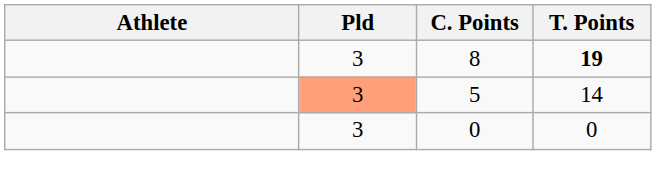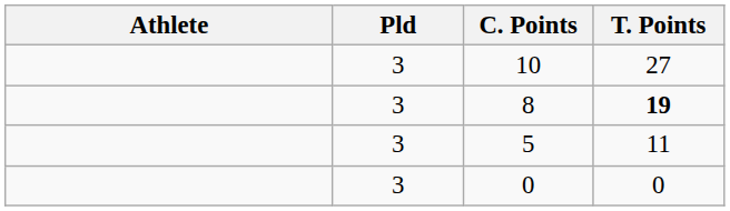 <table class="wikitable" style="text-align:center">
 <tr>
 <th width=200>Athlete</th>
 <th width=75>Pld</th>
 <th width=75>C. Points</th>
 <th width=75>T. Points</th>
 </tr>
 <tr>
 <td style="text-align:left"></td>
 <td>3</td>
+<td>10</td>
+<td>27</td>
+</tr>
+<tr>
+<td style="text-align:left"></td>
+<td>3</td>
 <td>8</td>
 <td><strong>19</strong></td>
 </tr>
 <tr>
 <td style="text-align:left"></td>
-<td style="background: lightsalmon;">3</td>
+<td>3</td>
 <td>5</td>
-<td>14</td>
+<td>11</td>
 </tr>
 <tr>
 <td style="text-align:left"></td>
 <td>3</td>
 <td>0</td>
 <td>0</td>
 </tr>
 </table>
